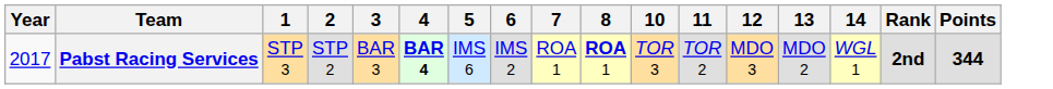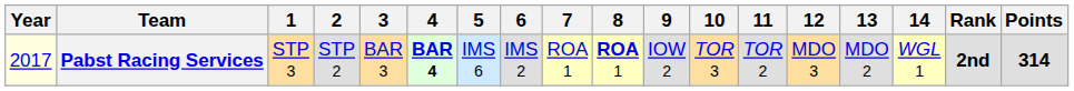 <table class="wikitable" style="text-align:center; font-size:85%">
 <tr>
 <th>Year</th>
 <th>Team</th>
 <th>1</th>
 <th>2</th>
 <th>3</th>
 <th>4</th>
 <th>5</th>
 <th>6</th>
 <th>7</th>
 <th>8</th>
+<th>9</th>
 <th>10</th>
 <th>11</th>
 <th>12</th>
 <th>13</th>
 <th>14</th>
 <th>Rank</th>
 <th>Points</th>
 </tr>
 <tr>
-<td><a href='#'>2017</a></td>
+<td style="background: lightyellow;"><a href='#'>2017</a></td>
 <th nowrap><a href='#'>Pabst Racing Services</a></th>
 <td style="background:#FFDF9F;"><a href='#'>STP</a><br><small>3</small></td>
 <td style="background:#DFDFDF;"><a href='#'>STP</a><br><small>2</small></td>
 <td style="background:#FFDF9F;"><a href='#'>BAR</a><br><small>3</small></td>
 <td style="background:#DFFFDF;"><strong><a href='#'>BAR</a><br><small>4</small></strong></td>
 <td style="background:#CFEAFF;"><a href='#'>IMS</a><br><small>6</small></td>
 <td style="background:#DFDFDF;"><a href='#'>IMS</a><br><small>2</small></td>
 <td style="background:#FFFFBF;"><a href='#'>ROA</a><br><small>1</small></td>
 <td style="background:#FFFFBF;"><strong><a href='#'>ROA</a></strong><br><small>1</small></td>
+<td style="background:#DFDFDF;"><a href='#'>IOW</a><br><small>2</small></td>
 <td style="background:#FFDF9F;"><em><a href='#'>TOR</a></em><br><small>3</small></td>
 <td style="background:#DFDFDF;"><em><a href='#'>TOR</a></em><br><small>2</small></td>
 <td style="background:#FFDF9F;"><a href='#'>MDO</a><br><small>3</small></td>
 <td style="background:#DFDFDF;"><a href='#'>MDO</a><br><small>2</small></td>
 <td style="background:#FFFFBF;"><em><a href='#'>WGL</a></em><br><small>1</small></td>
 <th style="background:#DFDFDF;">2nd</th>
-<th style="background:#DFDFDF;">344</th>
+<th style="background:#DFDFDF;">314</th>
 </tr>
 </table>
